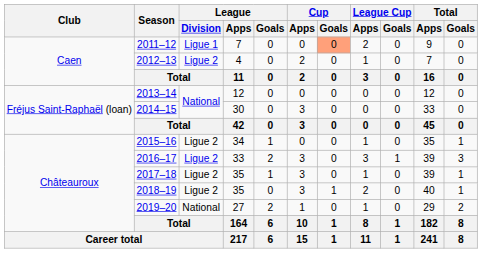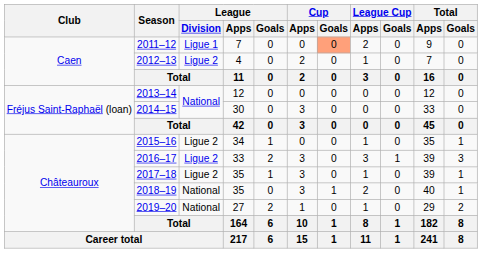 <table class="wikitable" style="text-align:center">
 <tr>
 <th rowspan="2">Club</th>
 <th rowspan="2">Season</th>
 <th colspan="3">League</th>
 <th colspan="2"><a href='#'>Cup</a></th>
 <th colspan="2"><a href='#'>League Cup</a></th>
 <th colspan="2">Total</th>
 </tr>
 <tr>
 <th><a href='#'>Division</a></th>
 <th>Apps</th>
 <th>Goals</th>
 <th>Apps</th>
 <th>Goals</th>
 <th>Apps</th>
 <th>Goals</th>
 <th>Apps</th>
 <th>Goals</th>
 </tr>
 <tr>
 <td rowspan="3"><a href='#'>Caen</a></td>
 <td><a href='#'>2011–12</a></td>
 <td><a href='#'>Ligue 1</a></td>
 <td>7</td>
 <td>0</td>
 <td>0</td>
 <td style="background: lightsalmon;">0</td>
 <td>2</td>
 <td>0</td>
 <td>9</td>
 <td>0</td>
 </tr>
 <tr>
 <td><a href='#'>2012–13</a></td>
 <td><a href='#'>Ligue 2</a></td>
 <td>4</td>
 <td>0</td>
 <td>2</td>
 <td>0</td>
 <td>1</td>
 <td>0</td>
 <td>7</td>
 <td>0</td>
 </tr>
 <tr>
 <th colspan="2">Total</th>
 <th>11</th>
 <th>0</th>
 <th>2</th>
 <th>0</th>
 <th>3</th>
 <th>0</th>
 <th>16</th>
 <th>0</th>
 </tr>
 <tr>
 <td rowspan="3"><a href='#'>Fréjus Saint-Raphaël</a> (loan)</td>
 <td><a href='#'>2013–14</a></td>
 <td rowspan="2"><a href='#'>National</a></td>
 <td>12</td>
 <td>0</td>
 <td>0</td>
 <td>0</td>
 <td>0</td>
 <td>0</td>
 <td>12</td>
 <td>0</td>
 </tr>
 <tr>
 <td><a href='#'>2014–15</a></td>
 <td>30</td>
 <td>0</td>
 <td>3</td>
 <td>0</td>
 <td>0</td>
 <td>0</td>
 <td>33</td>
 <td>0</td>
 </tr>
 <tr>
 <th colspan="2">Total</th>
 <th>42</th>
 <th>0</th>
 <th>3</th>
 <th>0</th>
 <th>0</th>
 <th>0</th>
 <th>45</th>
 <th>0</th>
 </tr>
 <tr>
 <td rowspan="6"><a href='#'>Châteauroux</a></td>
 <td><a href='#'>2015–16</a></td>
 <td>Ligue 2</td>
 <td>34</td>
 <td>1</td>
 <td>0</td>
 <td>0</td>
 <td>1</td>
 <td>0</td>
 <td>35</td>
 <td>1</td>
 </tr>
 <tr>
 <td><a href='#'>2016–17</a></td>
 <td><a href='#'>Ligue 2</a></td>
 <td>33</td>
 <td>2</td>
 <td>3</td>
 <td>0</td>
 <td>3</td>
 <td>1</td>
 <td>39</td>
 <td>3</td>
 </tr>
 <tr>
 <td><a href='#'>2017–18</a></td>
 <td>Ligue 2</td>
 <td>35</td>
 <td>1</td>
 <td>3</td>
 <td>0</td>
 <td>1</td>
 <td>0</td>
 <td>39</td>
 <td>1</td>
 </tr>
 <tr>
 <td><a href='#'>2018–19</a></td>
-<td>Ligue 2</td>
+<td>National</td>
 <td>35</td>
 <td>0</td>
 <td>3</td>
 <td>1</td>
 <td>2</td>
 <td>0</td>
 <td>40</td>
 <td>1</td>
 </tr>
 <tr>
 <td><a href='#'>2019–20</a></td>
 <td>National</td>
 <td>27</td>
 <td>2</td>
 <td>1</td>
 <td>0</td>
 <td>1</td>
 <td>0</td>
 <td>29</td>
 <td>2</td>
 </tr>
 <tr>
 <th colspan="2">Total</th>
 <th>164</th>
 <th>6</th>
 <th>10</th>
 <th>1</th>
 <th>8</th>
 <th>1</th>
 <th>182</th>
 <th>8</th>
 </tr>
 <tr>
 <th colspan="3">Career total</th>
 <th>217</th>
 <th>6</th>
 <th>15</th>
 <th>1</th>
 <th>11</th>
 <th>1</th>
 <th>241</th>
 <th>8</th>
 </tr>
 </table>
